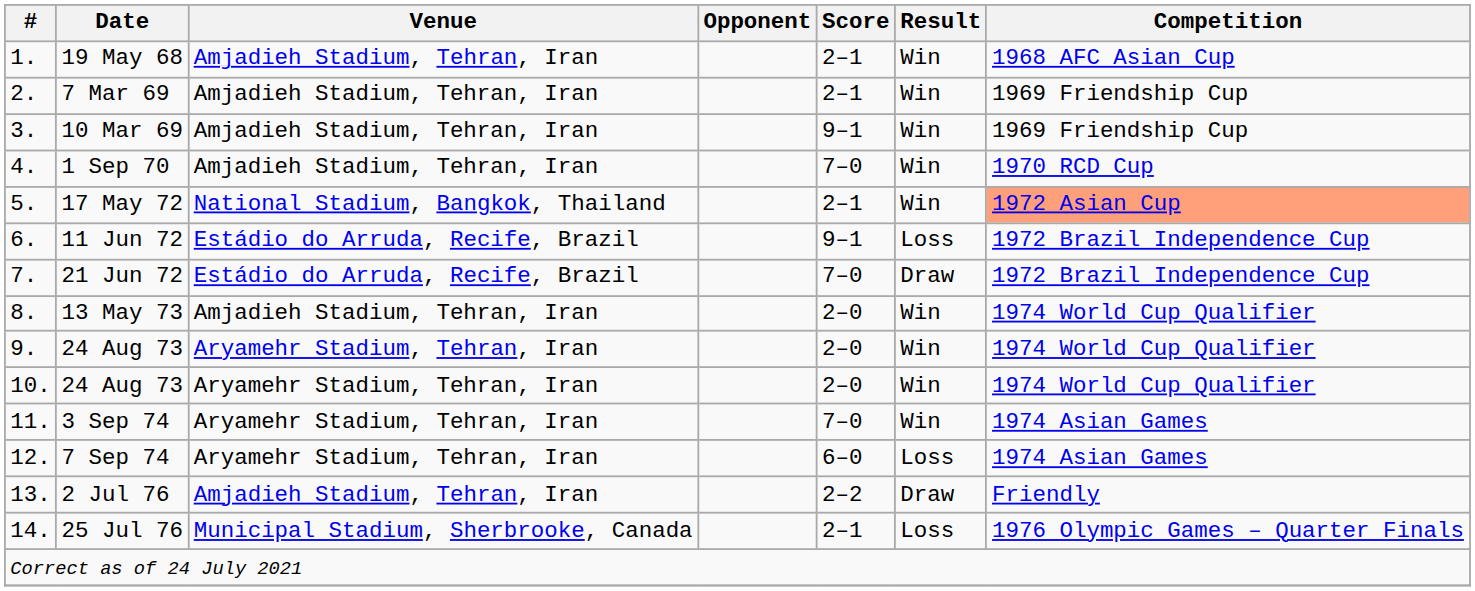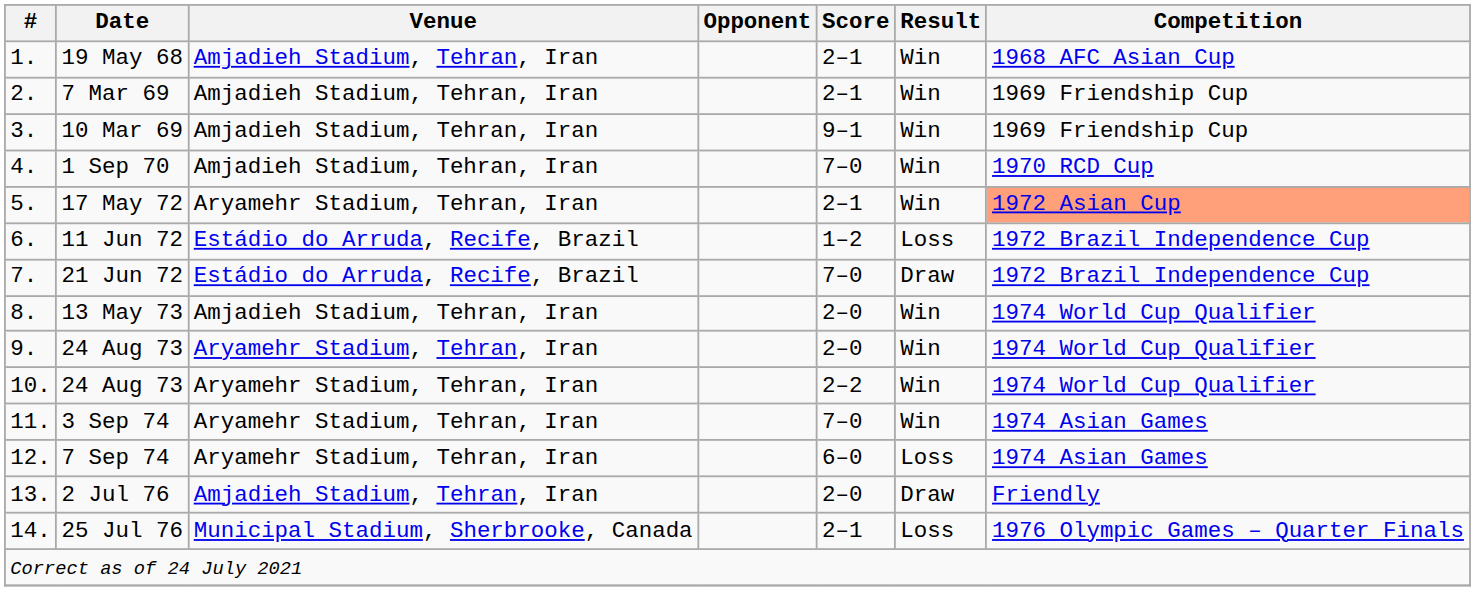 <table class="wikitable" style="font-size:95%;">
 <tr>
 <th>#</th>
 <th>Date</th>
 <th>Venue</th>
 <th>Opponent</th>
 <th>Score</th>
 <th>Result</th>
 <th>Competition</th>
 </tr>
 <tr>
 <td>1.</td>
 <td>19 May 68</td>
 <td><a href='#'>Amjadieh Stadium</a>, <a href='#'>Tehran</a>, Iran</td>
 <td></td>
 <td>2–1</td>
 <td>Win</td>
 <td><a href='#'>1968 AFC Asian Cup</a></td>
 </tr>
 <tr>
 <td>2.</td>
 <td>7 Mar 69</td>
 <td>Amjadieh Stadium, Tehran, Iran</td>
 <td></td>
 <td>2–1</td>
 <td>Win</td>
 <td>1969 Friendship Cup</td>
 </tr>
 <tr>
 <td>3.</td>
 <td>10 Mar 69</td>
 <td>Amjadieh Stadium, Tehran, Iran</td>
 <td></td>
 <td>9–1</td>
 <td>Win</td>
 <td>1969 Friendship Cup</td>
 </tr>
 <tr>
 <td>4.</td>
 <td>1 Sep 70</td>
 <td>Amjadieh Stadium, Tehran, Iran</td>
 <td></td>
 <td>7–0</td>
 <td>Win</td>
 <td><a href='#'>1970 RCD Cup</a></td>
 </tr>
 <tr>
 <td>5.</td>
 <td>17 May 72</td>
-<td><a href='#'>National Stadium</a>, <a href='#'>Bangkok</a>, Thailand</td>
+<td>Aryamehr Stadium, Tehran, Iran</td>
 <td></td>
 <td>2–1</td>
 <td>Win</td>
 <td style="background: lightsalmon;"><a href='#'>1972 Asian Cup</a></td>
 </tr>
 <tr>
 <td>6.</td>
 <td>11 Jun 72</td>
 <td><a href='#'>Estádio do Arruda</a>, <a href='#'>Recife</a>, Brazil</td>
 <td></td>
-<td>9–1</td>
+<td>1–2</td>
 <td>Loss</td>
 <td><a href='#'>1972 Brazil Independence Cup</a></td>
 </tr>
 <tr>
 <td>7.</td>
 <td>21 Jun 72</td>
 <td><a href='#'>Estádio do Arruda</a>, <a href='#'>Recife</a>, Brazil</td>
 <td></td>
 <td>7–0</td>
 <td>Draw</td>
 <td><a href='#'>1972 Brazil Independence Cup</a></td>
 </tr>
 <tr>
 <td>8.</td>
 <td>13 May 73</td>
 <td>Amjadieh Stadium, Tehran, Iran</td>
 <td></td>
 <td>2–0</td>
 <td>Win</td>
 <td><a href='#'>1974 World Cup Qualifier</a></td>
 </tr>
 <tr>
 <td>9.</td>
 <td>24 Aug 73</td>
 <td><a href='#'>Aryamehr Stadium</a>, <a href='#'>Tehran</a>, Iran</td>
 <td></td>
 <td>2–0</td>
 <td>Win</td>
 <td><a href='#'>1974 World Cup Qualifier</a></td>
 </tr>
 <tr>
 <td>10.</td>
 <td>24 Aug 73</td>
 <td>Aryamehr Stadium, Tehran, Iran</td>
 <td></td>
-<td>2–0</td>
+<td>2–2</td>
 <td>Win</td>
 <td><a href='#'>1974 World Cup Qualifier</a></td>
 </tr>
 <tr>
 <td>11.</td>
 <td>3 Sep 74</td>
 <td>Aryamehr Stadium, Tehran, Iran</td>
 <td></td>
 <td>7–0</td>
 <td>Win</td>
 <td><a href='#'>1974 Asian Games</a></td>
 </tr>
 <tr>
 <td>12.</td>
 <td>7 Sep 74</td>
 <td>Aryamehr Stadium, Tehran, Iran</td>
 <td></td>
 <td>6–0</td>
 <td>Loss</td>
 <td><a href='#'>1974 Asian Games</a></td>
 </tr>
 <tr>
 <td>13.</td>
 <td>2 Jul 76</td>
 <td><a href='#'>Amjadieh Stadium</a>, <a href='#'>Tehran</a>, Iran</td>
 <td></td>
-<td>2–2</td>
+<td>2–0</td>
 <td>Draw</td>
 <td><a href='#'>Friendly</a></td>
 </tr>
 <tr>
 <td>14.</td>
 <td>25 Jul 76</td>
 <td><a href='#'>Municipal Stadium</a>, <a href='#'>Sherbrooke</a>, Canada</td>
 <td></td>
 <td>2–1</td>
 <td>Loss</td>
 <td><a href='#'>1976 Olympic Games – Quarter Finals</a></td>
 </tr>
 <tr>
 <td colspan="18"><small><em>Correct as of 24 July 2021</em></small></td>
 </tr>
 <tr>
 </tr>
 </table>
